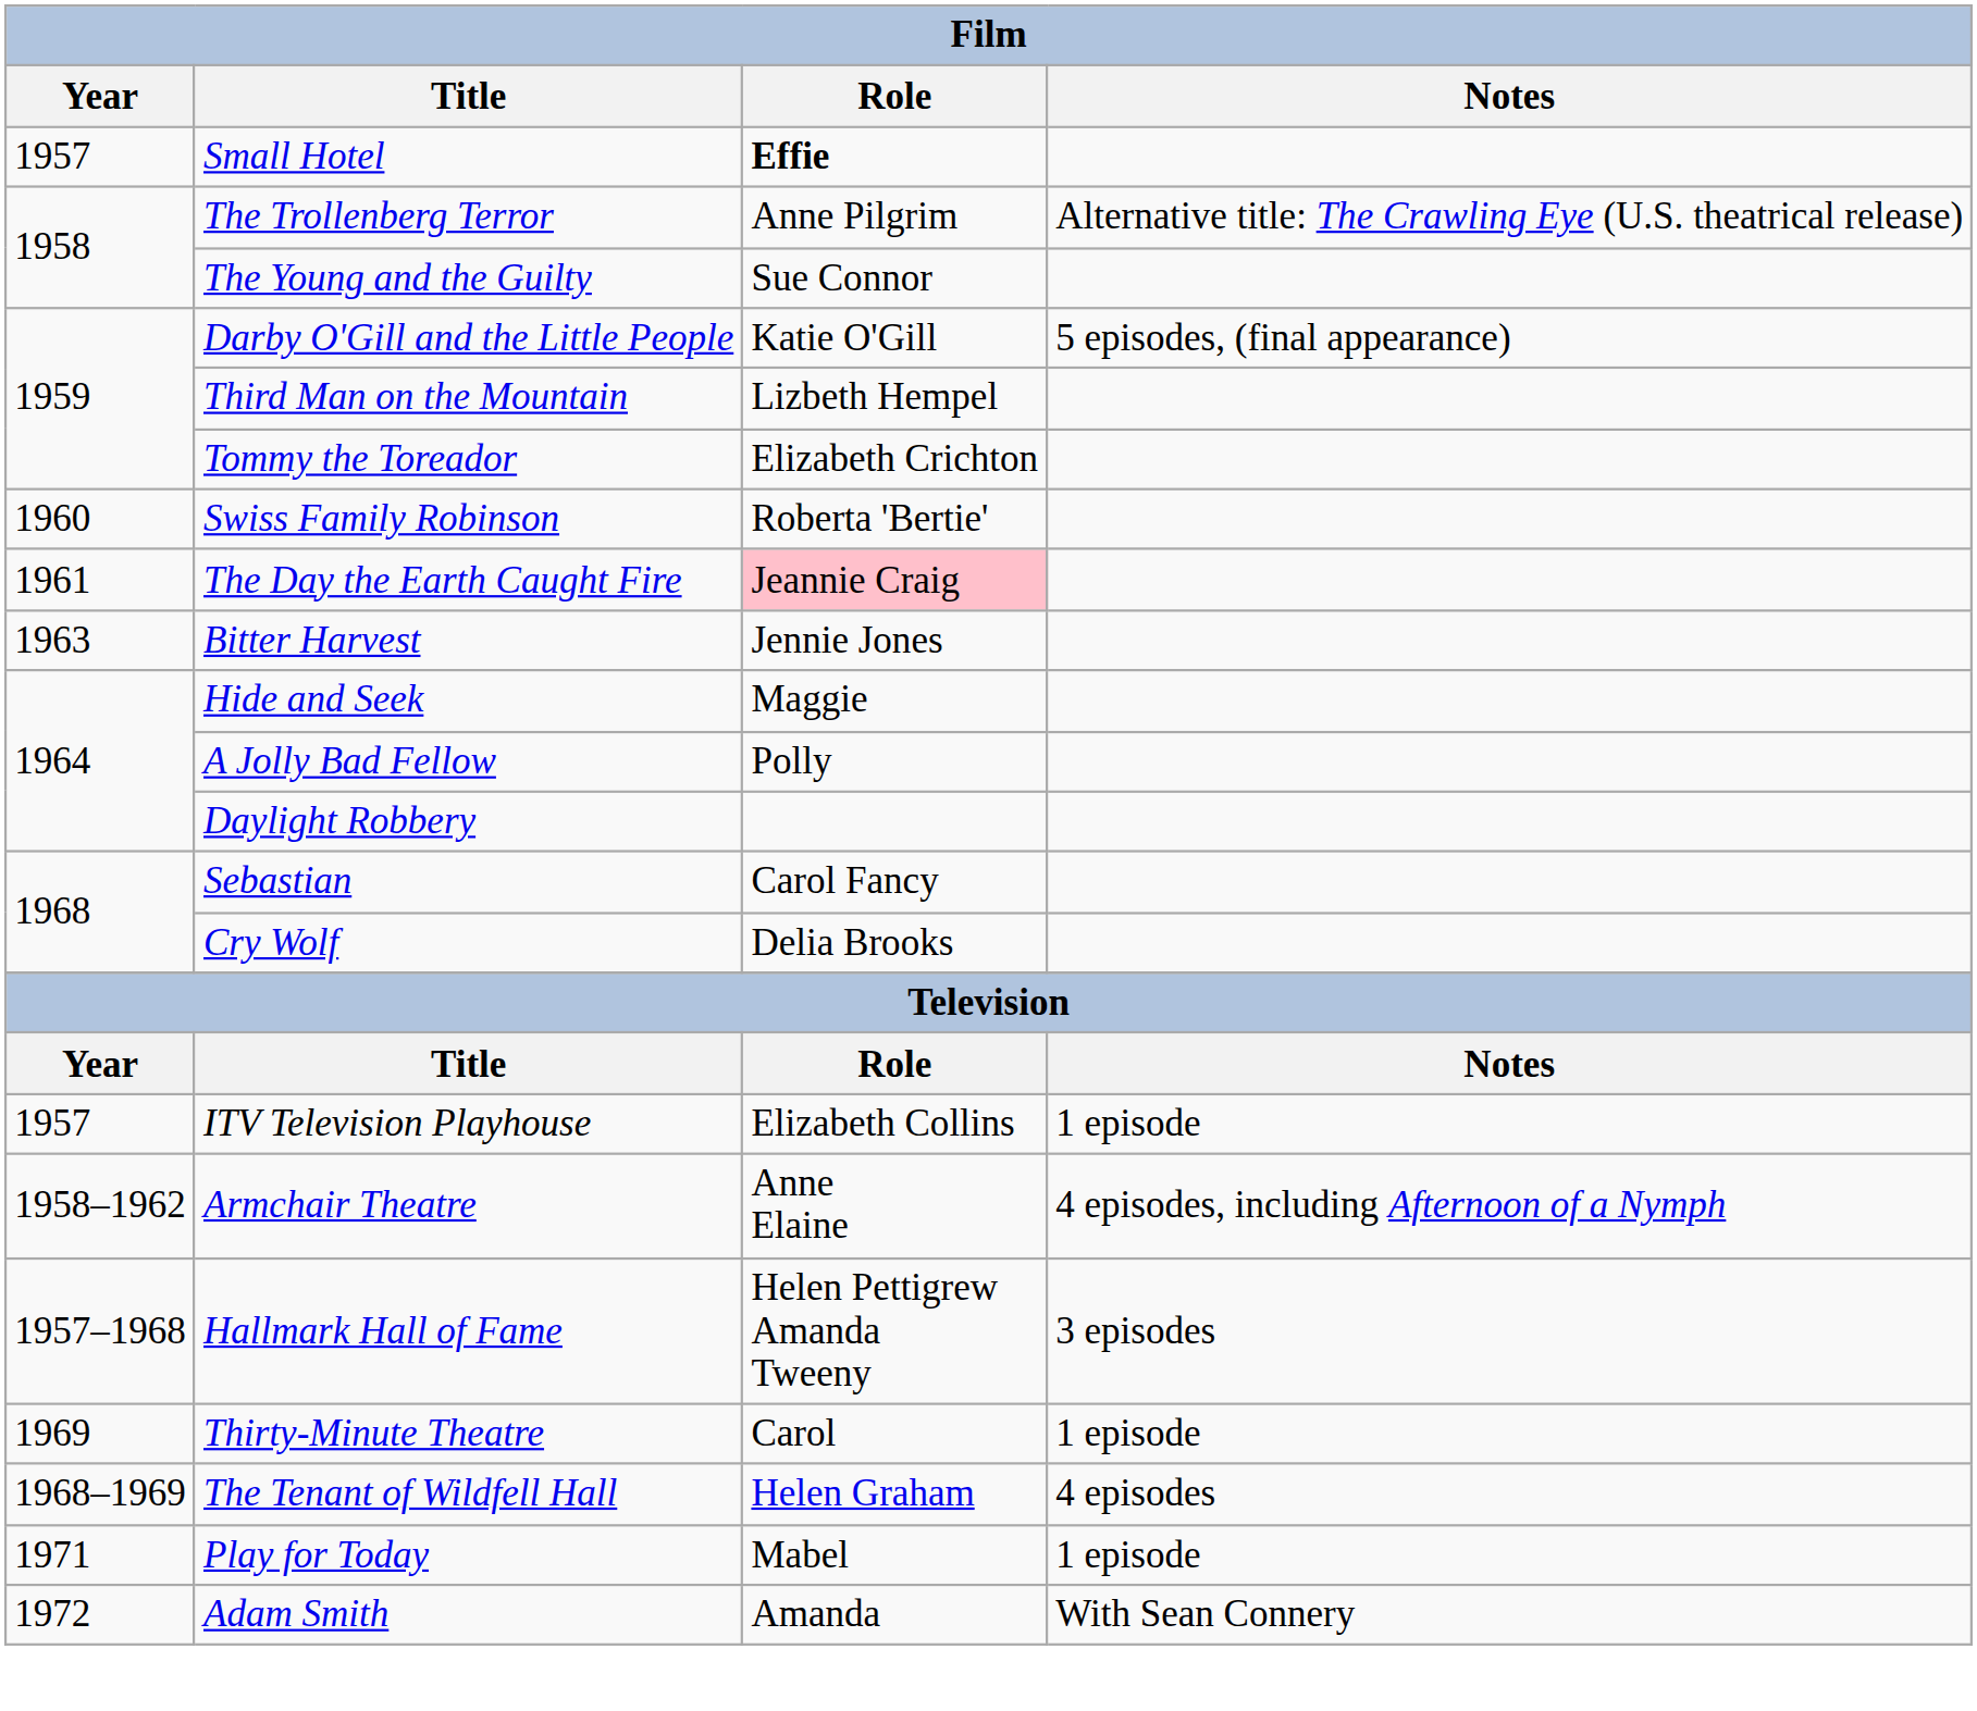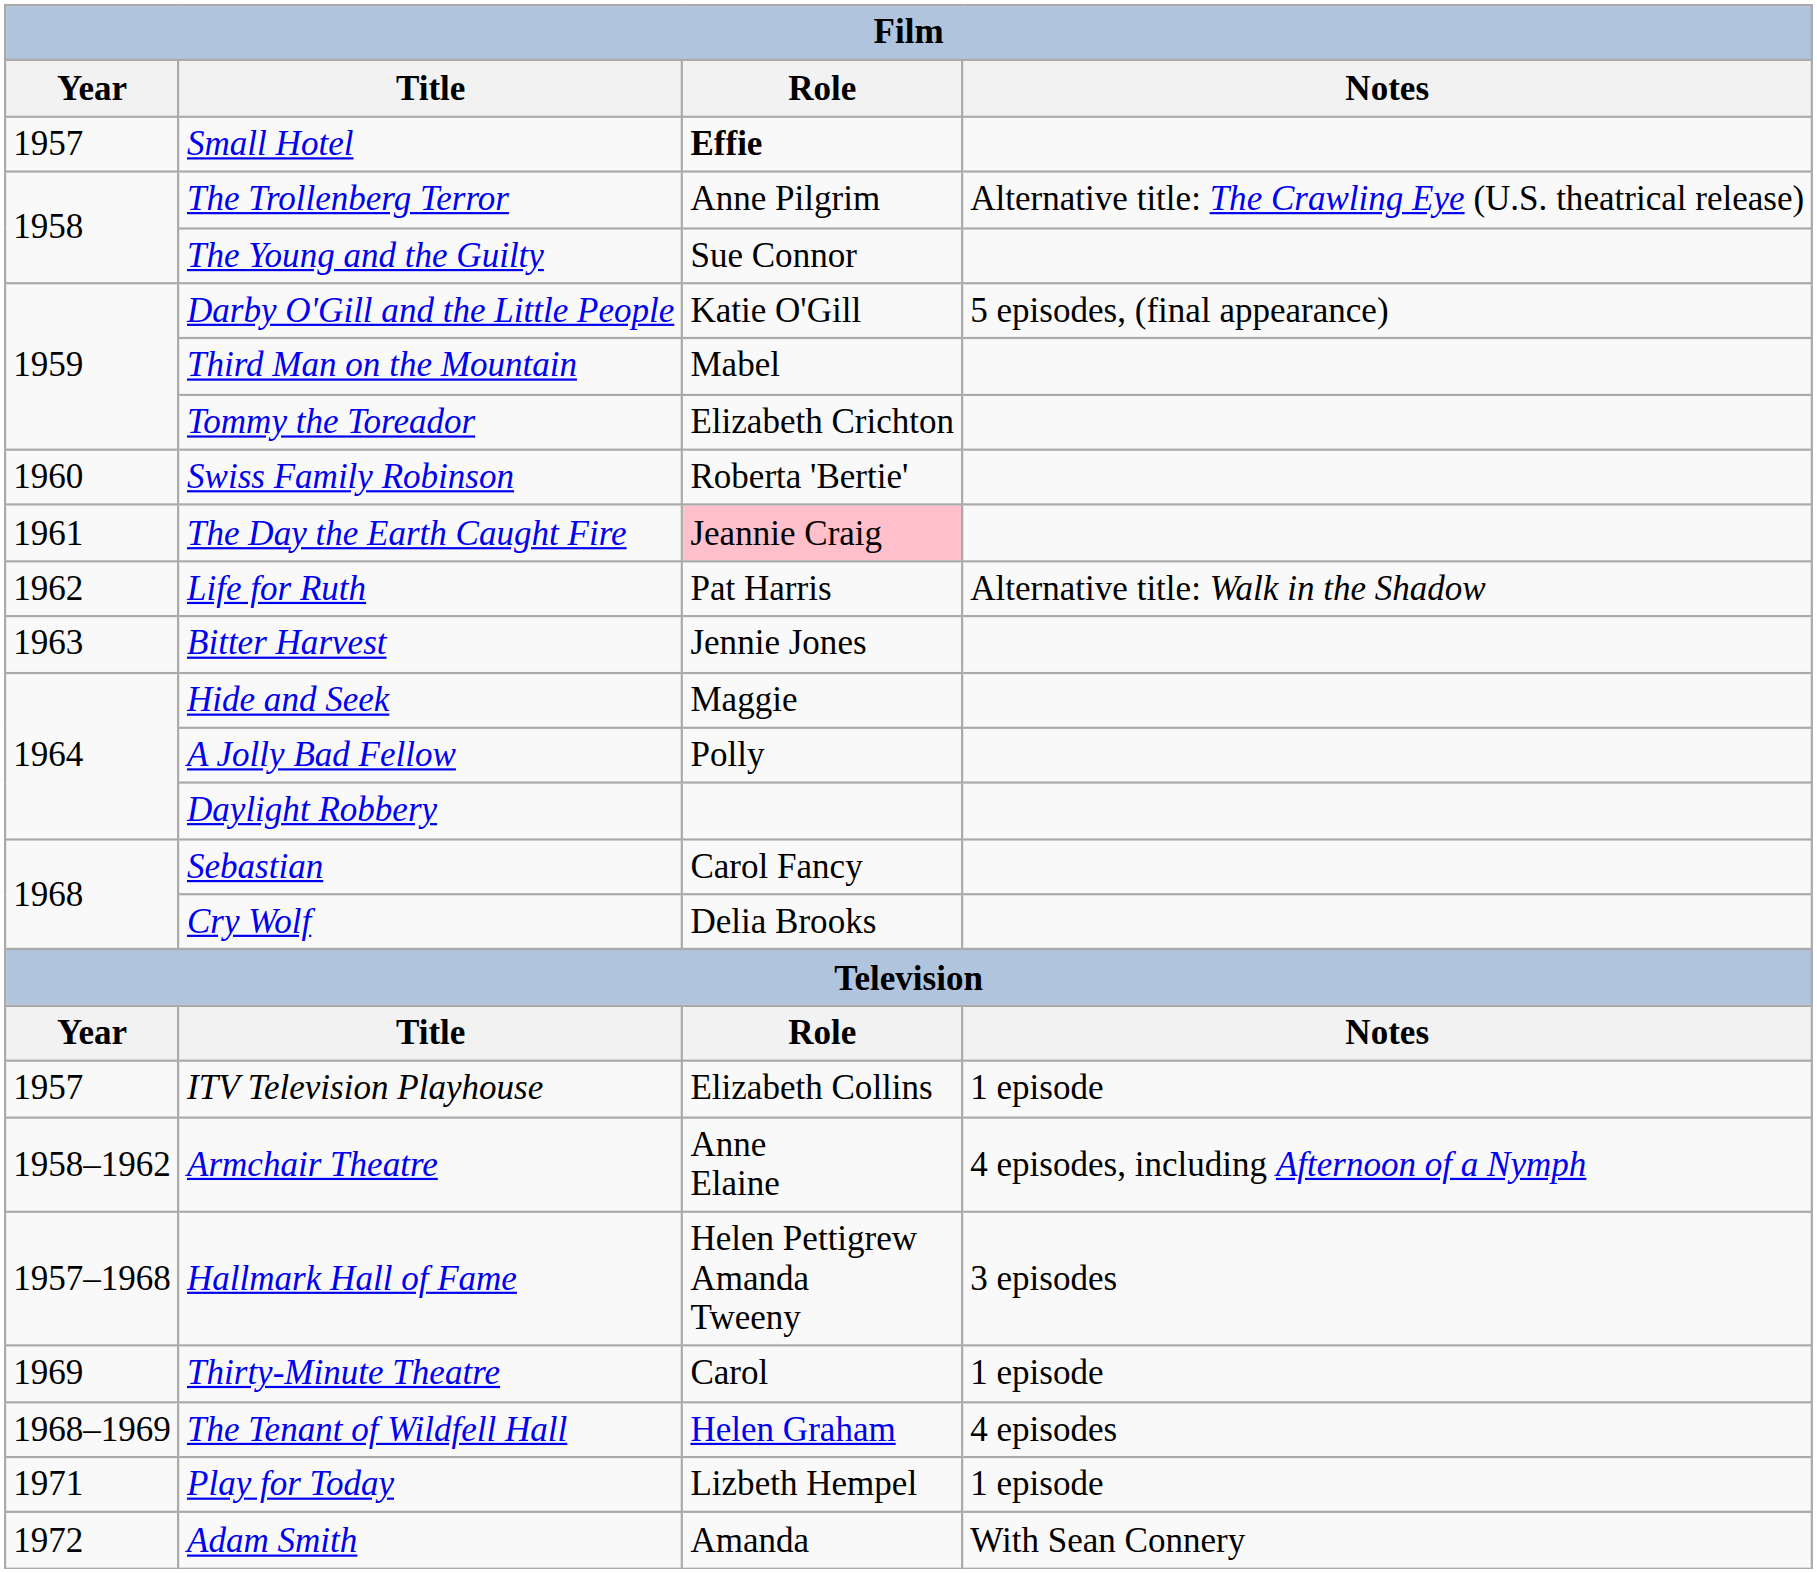 <table class="wikitable" style="font-size: 100%;">
 <tr>
 <th colspan="4" style="background: LightSteelBlue;">Film</th>
 </tr>
 <tr>
 <th>Year</th>
 <th>Title</th>
 <th>Role</th>
 <th>Notes</th>
 </tr>
 <tr>
 <td>1957</td>
 <td><em><a href='#'>Small Hotel</a></em></td>
 <td><strong>Effie</strong></td>
 <td></td>
 </tr>
 <tr>
 <td rowspan="2">1958</td>
 <td><em><a href='#'>The Trollenberg Terror</a></em></td>
 <td>Anne Pilgrim</td>
 <td>Alternative title: <em><a href='#'>The Crawling Eye</a></em> (U.S. theatrical release)</td>
 </tr>
 <tr>
 <td><em><a href='#'>The Young and the Guilty</a></em></td>
 <td>Sue Connor</td>
 <td></td>
 </tr>
 <tr>
 <td rowspan="3">1959</td>
 <td><em><a href='#'>Darby O'Gill and the Little People</a></em></td>
 <td>Katie O'Gill</td>
 <td>5 episodes, (final appearance)</td>
 </tr>
 <tr>
 <td><em><a href='#'>Third Man on the Mountain</a></em></td>
-<td>Lizbeth Hempel</td>
+<td>Mabel</td>
 <td></td>
 </tr>
 <tr>
 <td><em><a href='#'>Tommy the Toreador</a></em></td>
 <td>Elizabeth Crichton</td>
 <td></td>
 </tr>
 <tr>
 <td>1960</td>
 <td><em><a href='#'>Swiss Family Robinson</a></em></td>
 <td>Roberta 'Bertie'</td>
 <td></td>
 </tr>
 <tr>
 <td>1961</td>
 <td><em><a href='#'>The Day the Earth Caught Fire</a></em></td>
 <td style="background: pink;">Jeannie Craig</td>
 <td></td>
+</tr>
+<tr>
+<td>1962</td>
+<td><em><a href='#'>Life for Ruth</a></em></td>
+<td>Pat Harris</td>
+<td>Alternative title: <em>Walk in the Shadow</em></td>
 </tr>
 <tr>
 <td>1963</td>
 <td><em><a href='#'>Bitter Harvest</a></em></td>
 <td>Jennie Jones</td>
 <td></td>
 </tr>
 <tr>
 <td rowspan="3">1964</td>
 <td><em><a href='#'>Hide and Seek</a></em></td>
 <td>Maggie</td>
 <td></td>
 </tr>
 <tr>
 <td><em><a href='#'>A Jolly Bad Fellow</a></em></td>
 <td>Polly</td>
 <td></td>
 </tr>
 <tr>
 <td><em><a href='#'>Daylight Robbery</a></em></td>
 <td></td>
 <td></td>
 </tr>
 <tr>
 <td rowspan="2">1968</td>
 <td><em><a href='#'>Sebastian</a></em></td>
 <td>Carol Fancy</td>
 <td></td>
 </tr>
 <tr>
 <td><em><a href='#'>Cry Wolf</a></em></td>
 <td>Delia Brooks</td>
 <td></td>
 </tr>
 <tr>
 </tr>
 <tr>
 <th colspan="4" style="background: LightSteelBlue;">Television</th>
 </tr>
 <tr>
 <th>Year</th>
 <th>Title</th>
 <th>Role</th>
 <th>Notes</th>
 </tr>
 <tr>
 <td>1957</td>
 <td><em>ITV Television Playhouse</em></td>
 <td>Elizabeth Collins</td>
 <td>1 episode</td>
 </tr>
 <tr>
 <td>1958–1962</td>
 <td><em><a href='#'>Armchair Theatre</a></em></td>
 <td>Anne<br>Elaine</td>
 <td>4 episodes, including <em><a href='#'>Afternoon of a Nymph</a></em></td>
 </tr>
 <tr>
 <td>1957–1968</td>
 <td><em><a href='#'>Hallmark Hall of Fame</a></em></td>
 <td>Helen Pettigrew<br>Amanda<br>Tweeny</td>
 <td>3 episodes</td>
 </tr>
 <tr>
 <td>1969</td>
 <td><em><a href='#'>Thirty-Minute Theatre</a></em></td>
 <td>Carol</td>
 <td>1 episode</td>
 </tr>
 <tr>
 <td>1968–1969</td>
 <td><em><a href='#'>The Tenant of Wildfell Hall</a></em></td>
 <td><a href='#'>Helen Graham</a></td>
 <td>4 episodes</td>
 </tr>
 <tr>
 <td>1971</td>
 <td><em><a href='#'>Play for Today</a></em></td>
-<td>Mabel</td>
+<td>Lizbeth Hempel</td>
 <td>1 episode</td>
 </tr>
 <tr>
 <td>1972</td>
 <td><em><a href='#'>Adam Smith</a></em></td>
 <td>Amanda</td>
 <td>With Sean Connery</td>
 </tr>
 </table>
